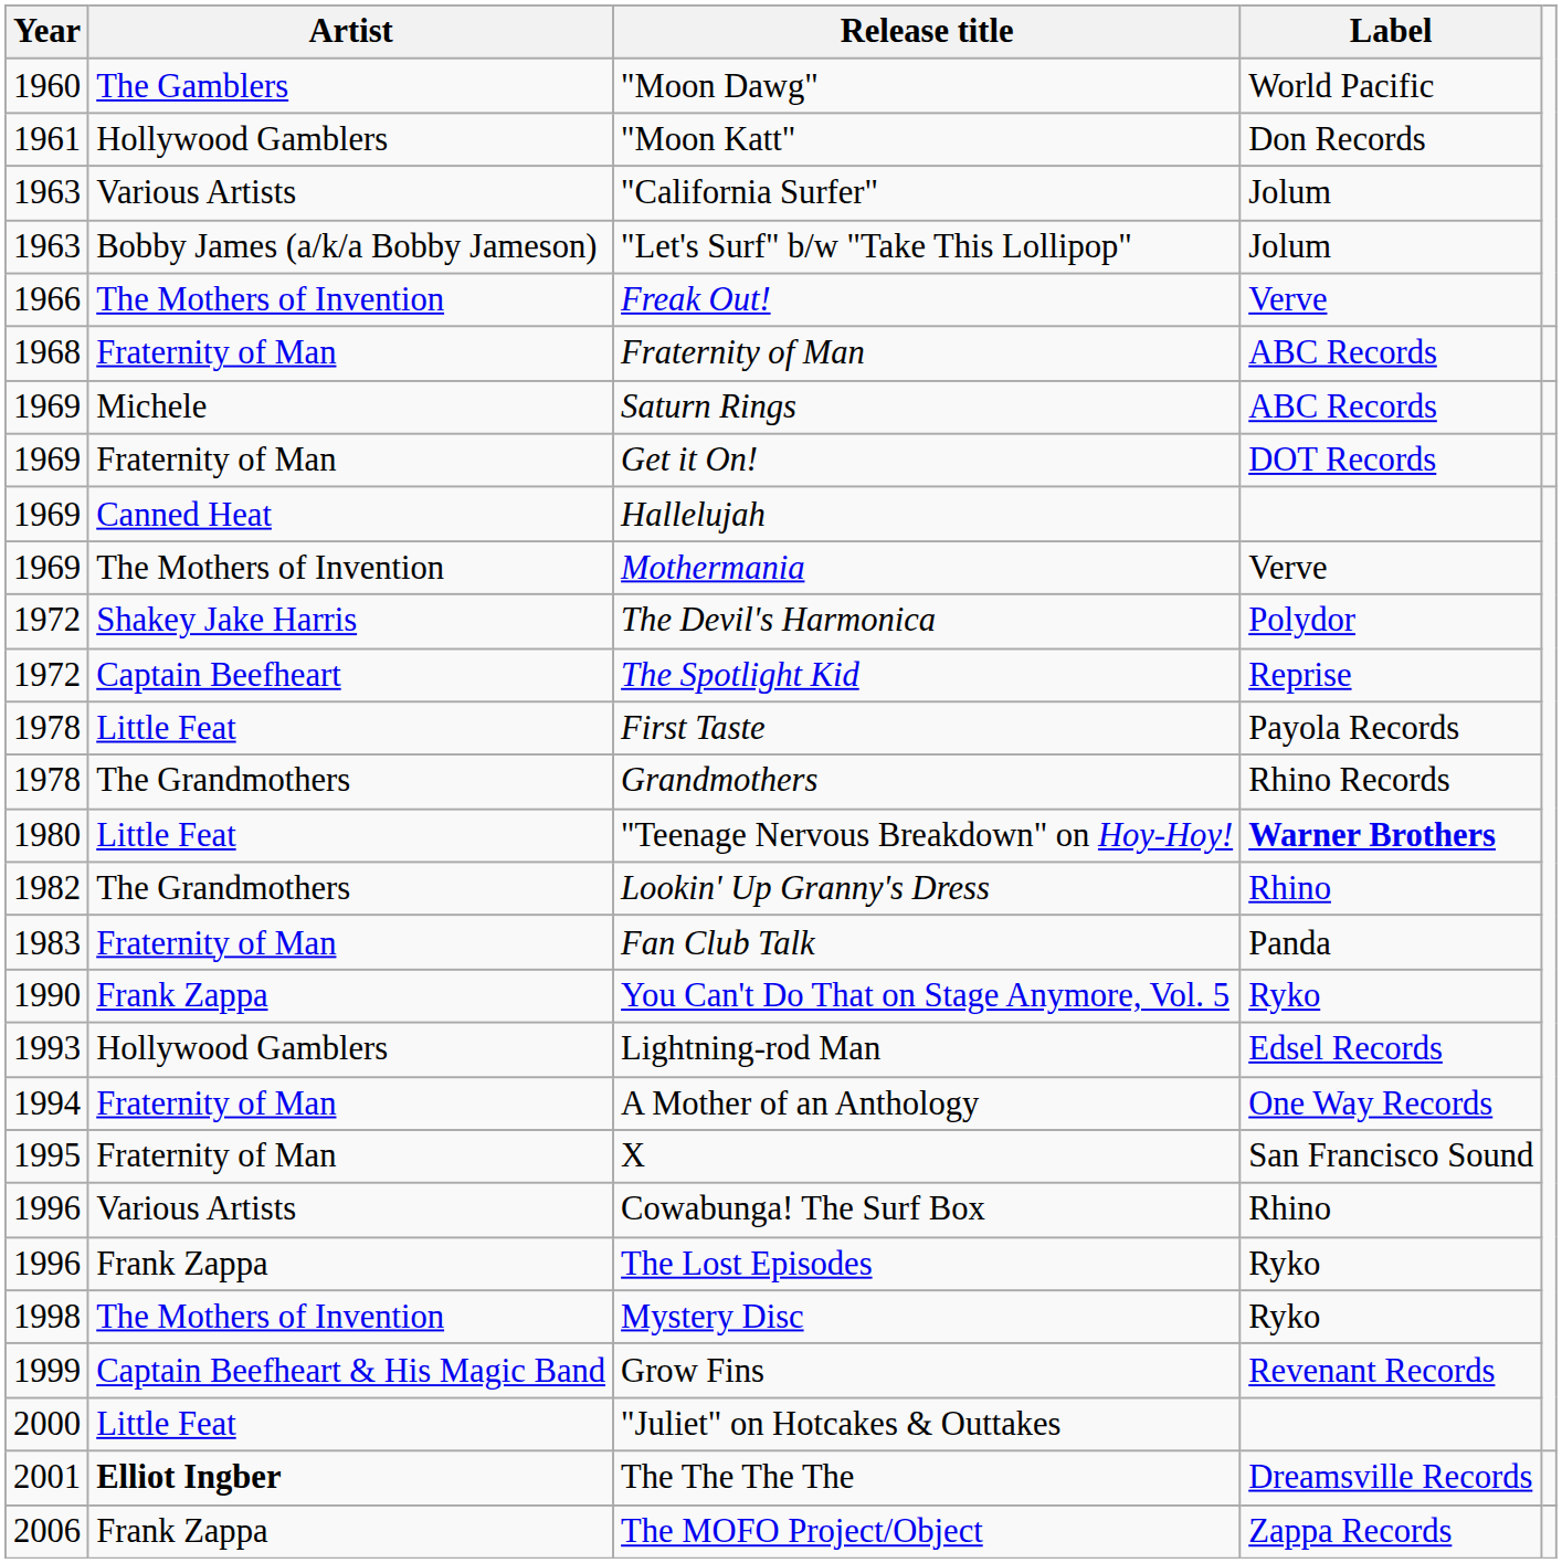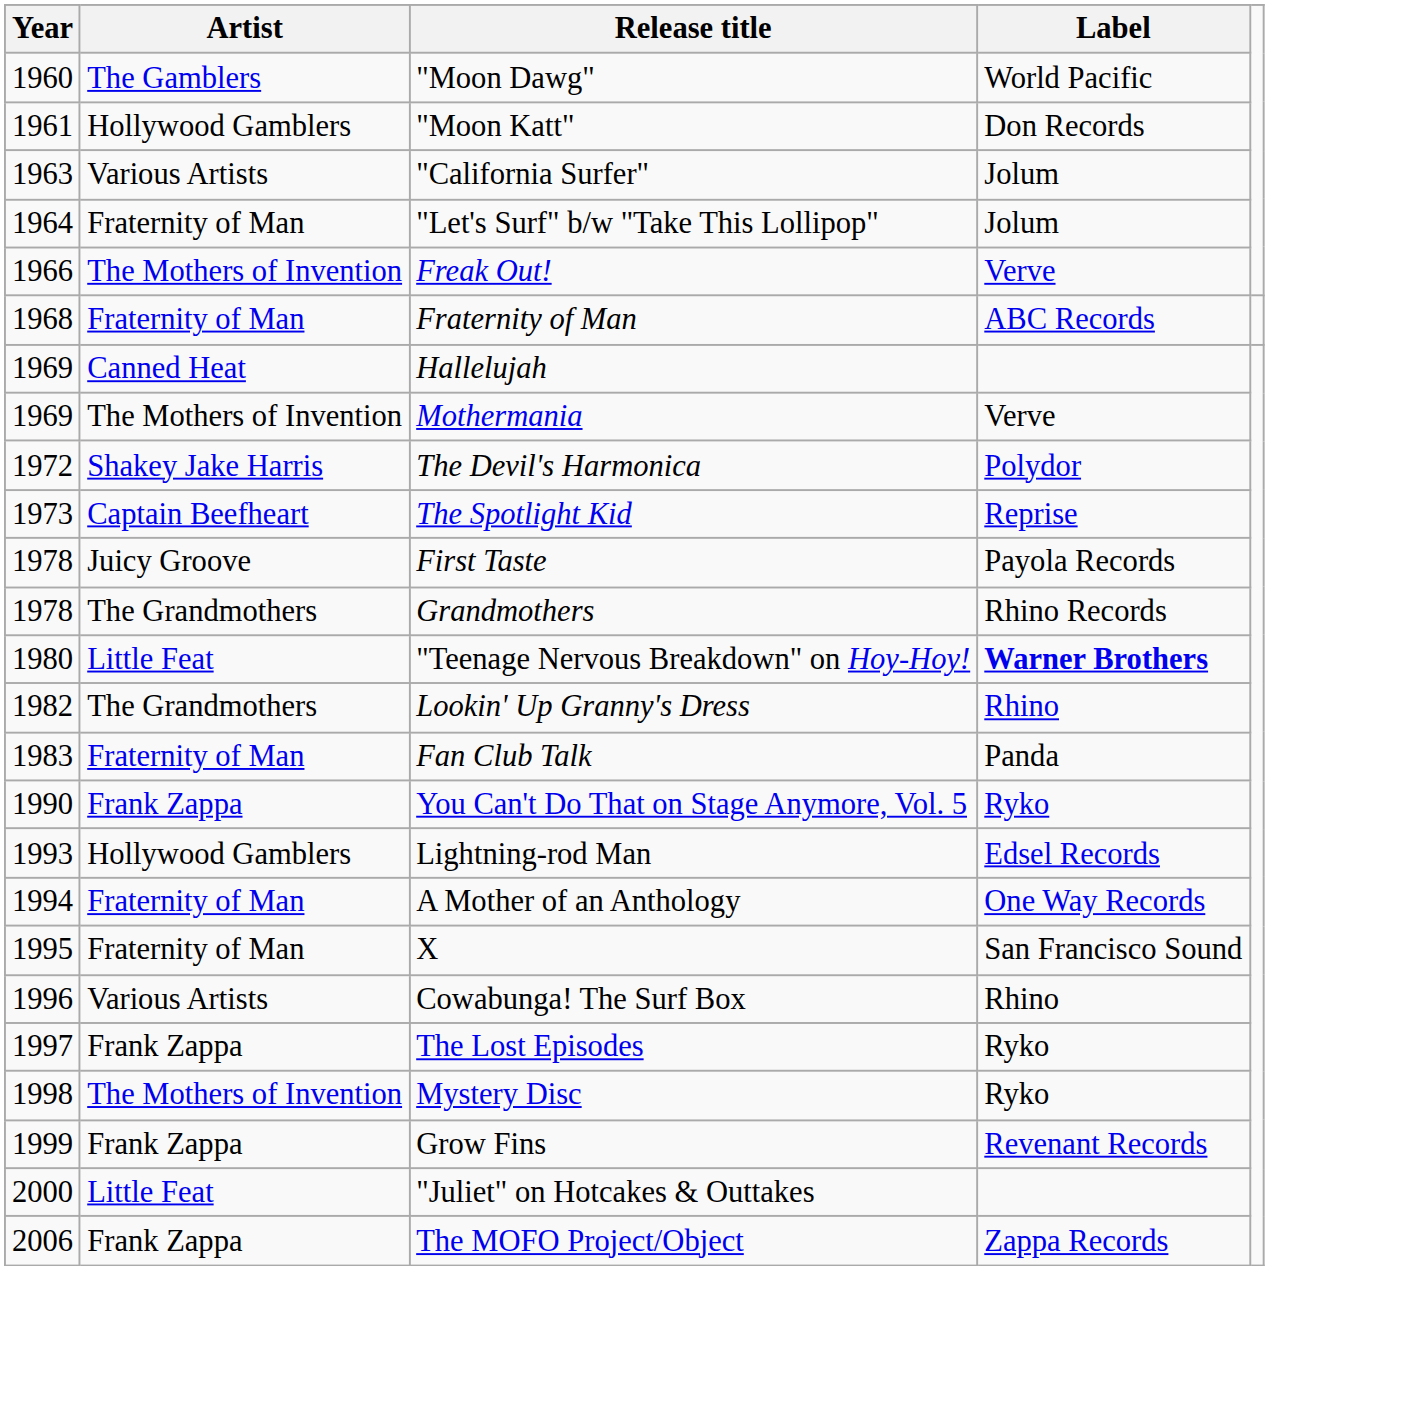 <table class="wikitable sortable">
 <tr>
 <th>Year</th>
 <th>Artist</th>
 <th>Release title</th>
 <th>Label</th>
 </tr>
 <tr>
 <td>1960</td>
 <td><a href='#'>The Gamblers</a></td>
 <td>"Moon Dawg"</td>
 <td>World Pacific</td>
 </tr>
 <tr>
 <td>1961</td>
 <td>Hollywood Gamblers</td>
 <td>"Moon Katt"</td>
 <td>Don Records</td>
 </tr>
 <tr>
 <td>1963</td>
 <td>Various Artists</td>
 <td>"California Surfer"</td>
 <td>Jolum</td>
 </tr>
 <tr>
-<td>1963</td>
-<td>Bobby James (a/k/a Bobby Jameson)</td>
+<td>1964</td>
+<td>Fraternity of Man</td>
 <td>"Let's Surf" b/w "Take This Lollipop"</td>
 <td>Jolum</td>
 </tr>
 <tr>
 <td>1966</td>
 <td><a href='#'>The Mothers of Invention</a></td>
 <td><em><a href='#'>Freak Out!</a></em></td>
 <td><a href='#'>Verve</a></td>
 </tr>
 <tr>
 <td>1968</td>
 <td><a href='#'>Fraternity of Man</a></td>
 <td><em>Fraternity of Man</em></td>
 <td><a href='#'>ABC Records</a></td>
-<td></td>
-</tr>
-<tr>
-<td>1969</td>
-<td>Michele</td>
-<td><em>Saturn Rings</em></td>
-<td><a href='#'>ABC Records</a></td>
-<td></td>
-</tr>
-<tr>
-<td>1969</td>
-<td>Fraternity of Man</td>
-<td><em>Get it On!</em></td>
-<td><a href='#'>DOT Records</a></td>
 <td></td>
 </tr>
 <tr>
 <td>1969</td>
 <td><a href='#'>Canned Heat</a></td>
 <td><em>Hallelujah</em></td>
 <td></td>
 </tr>
 <tr>
 <td>1969</td>
 <td>The Mothers of Invention</td>
 <td><em><a href='#'>Mothermania</a></em></td>
 <td>Verve</td>
 </tr>
 <tr>
 <td>1972</td>
 <td><a href='#'>Shakey Jake Harris</a></td>
 <td><em>The Devil's Harmonica</em></td>
 <td><a href='#'>Polydor</a></td>
 </tr>
 <tr>
-<td>1972</td>
+<td>1973</td>
 <td><a href='#'>Captain Beefheart</a></td>
 <td><em><a href='#'>The Spotlight Kid</a></em></td>
 <td><a href='#'>Reprise</a></td>
 </tr>
 <tr>
 <td>1978</td>
-<td><a href='#'>Little Feat</a></td>
+<td>Juicy Groove</td>
 <td><em>First Taste</em></td>
 <td>Payola Records</td>
 </tr>
 <tr>
 <td>1978</td>
 <td>The Grandmothers</td>
 <td><em>Grandmothers</em></td>
 <td>Rhino Records</td>
 </tr>
 <tr>
 <td>1980</td>
 <td><a href='#'>Little Feat</a></td>
 <td>"Teenage Nervous Breakdown" on <em><a href='#'>Hoy-Hoy!</a></em></td>
 <td><strong><a href='#'>Warner Brothers</a></strong></td>
 </tr>
 <tr>
 <td>1982</td>
 <td>The Grandmothers</td>
 <td><em>Lookin' Up Granny's Dress</em></td>
 <td><a href='#'>Rhino</a></td>
 </tr>
 <tr>
 <td>1983</td>
 <td><a href='#'>Fraternity of Man</a></td>
 <td><em>Fan Club Talk</em></td>
 <td>Panda</td>
 </tr>
 <tr>
 <td>1990</td>
 <td><a href='#'>Frank Zappa</a></td>
 <td><a href='#'>You Can't Do That on Stage Anymore, Vol. 5</a><em></td>
 <td><a href='#'>Ryko</a></td>
 </tr>
 <tr>
 <td>1993</td>
 <td>Hollywood Gamblers</td>
 <td></em>Lightning-rod Man<em></td>
 <td><a href='#'>Edsel Records</a></td>
 </tr>
 <tr>
 <td>1994</td>
 <td><a href='#'>Fraternity of Man</a></td>
 <td></em>A Mother of an Anthology<em></td>
 <td><a href='#'>One Way Records</a></td>
 </tr>
 <tr>
 <td>1995</td>
 <td>Fraternity of Man</td>
 <td></em>X<em></td>
 <td>San Francisco Sound</td>
 </tr>
 <tr>
 <td>1996</td>
 <td>Various Artists</td>
 <td></em>Cowabunga! The Surf Box<em></td>
 <td>Rhino</td>
 </tr>
 <tr>
-<td>1996</td>
+<td>1997</td>
 <td>Frank Zappa</td>
 <td></em><a href='#'>The Lost Episodes</a><em></td>
 <td>Ryko</td>
 </tr>
 <tr>
 <td>1998</td>
 <td><a href='#'>The Mothers of Invention</a></td>
 <td></em><a href='#'>Mystery Disc</a><em></td>
 <td>Ryko</td>
 </tr>
 <tr>
 <td>1999</td>
-<td><a href='#'>Captain Beefheart & His Magic Band</a></td>
+<td>Frank Zappa</td>
 <td></em>Grow Fins<em></td>
 <td><a href='#'>Revenant Records</a></td>
 </tr>
 <tr>
 <td>2000</td>
 <td><a href='#'>Little Feat</a></td>
 <td>"Juliet" on </em>Hotcakes & Outtakes<em></td>
 <td></td>
 </tr>
 <tr>
-<td>2001</td>
-<td><strong>Elliot Ingber</strong></td>
-<td></em>The The The The<em></td>
-<td><a href='#'>Dreamsville Records</a></td>
-<td></td>
-</tr>
-<tr>
 <td>2006</td>
 <td>Frank Zappa</td>
 <td></em><a href='#'>The MOFO Project/Object</a><em></td>
 <td><a href='#'>Zappa Records</a></td>
 </tr>
 </table>
